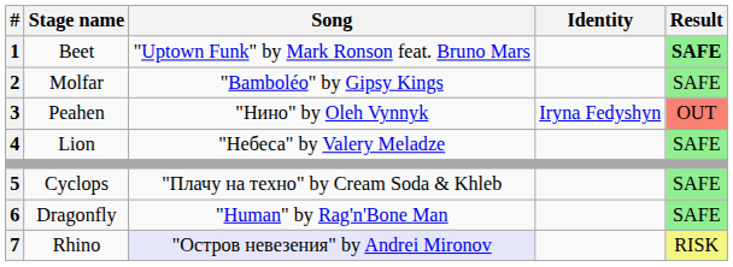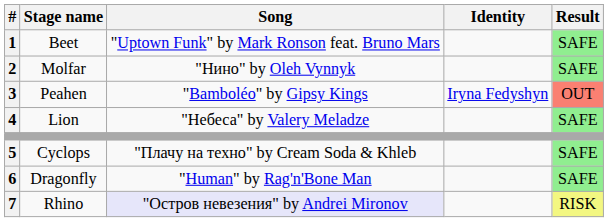 <table class="wikitable plainrowheaders" style="text-align: center">
 <tr>
 <th>#</th>
 <th>Stage name</th>
 <th>Song</th>
 <th>Identity</th>
 <th>Result</th>
 </tr>
 <tr>
 <th>1</th>
 <td>Beet</td>
 <td>"<a href='#'>Uptown Funk</a>" by <a href='#'>Mark Ronson</a> feat. <a href='#'>Bruno Mars</a></td>
 <td></td>
-<td bgcolor=lightgreen><strong>SAFE</strong></td>
+<td bgcolor=lightgreen>SAFE</td>
 </tr>
 <tr>
 <th>2</th>
 <td>Molfar</td>
-<td>"<a href='#'>Bamboléo</a>" by <a href='#'>Gipsy Kings</a></td>
+<td>"Нино" by <a href='#'>Oleh Vynnyk</a></td>
 <td></td>
 <td bgcolor=lightgreen>SAFE</td>
 </tr>
 <tr>
 <th>3</th>
 <td>Peahen</td>
-<td>"Нино" by <a href='#'>Oleh Vynnyk</a></td>
+<td>"<a href='#'>Bamboléo</a>" by <a href='#'>Gipsy Kings</a></td>
 <td><a href='#'>Iryna Fedyshyn</a></td>
 <td bgcolor=salmon>OUT</td>
 </tr>
 <tr>
 <th>4</th>
 <td>Lion</td>
 <td>"Небеса" by <a href='#'>Valery Meladze</a></td>
 <td></td>
 <td bgcolor=lightgreen>SAFE</td>
 </tr>
 <tr>
 <td colspan="5" style="background:darkgray"></td>
 </tr>
 <tr>
 <th>5</th>
 <td>Cyclops</td>
 <td>"Плачу на техно" by Cream Soda & Khleb</td>
 <td></td>
 <td bgcolor=lightgreen>SAFE</td>
 </tr>
 <tr>
 <th>6</th>
 <td>Dragonfly</td>
 <td>"<a href='#'>Human</a>" by <a href='#'>Rag'n'Bone Man</a></td>
 <td></td>
 <td bgcolor=lightgreen>SAFE</td>
 </tr>
 <tr>
 <th>7</th>
 <td>Rhino</td>
 <td style="background: lavender;">"Остров невезения" by <a href='#'>Andrei Mironov</a></td>
 <td></td>
 <td bgcolor="#F3F781">RISK</td>
 </tr>
 </table>
